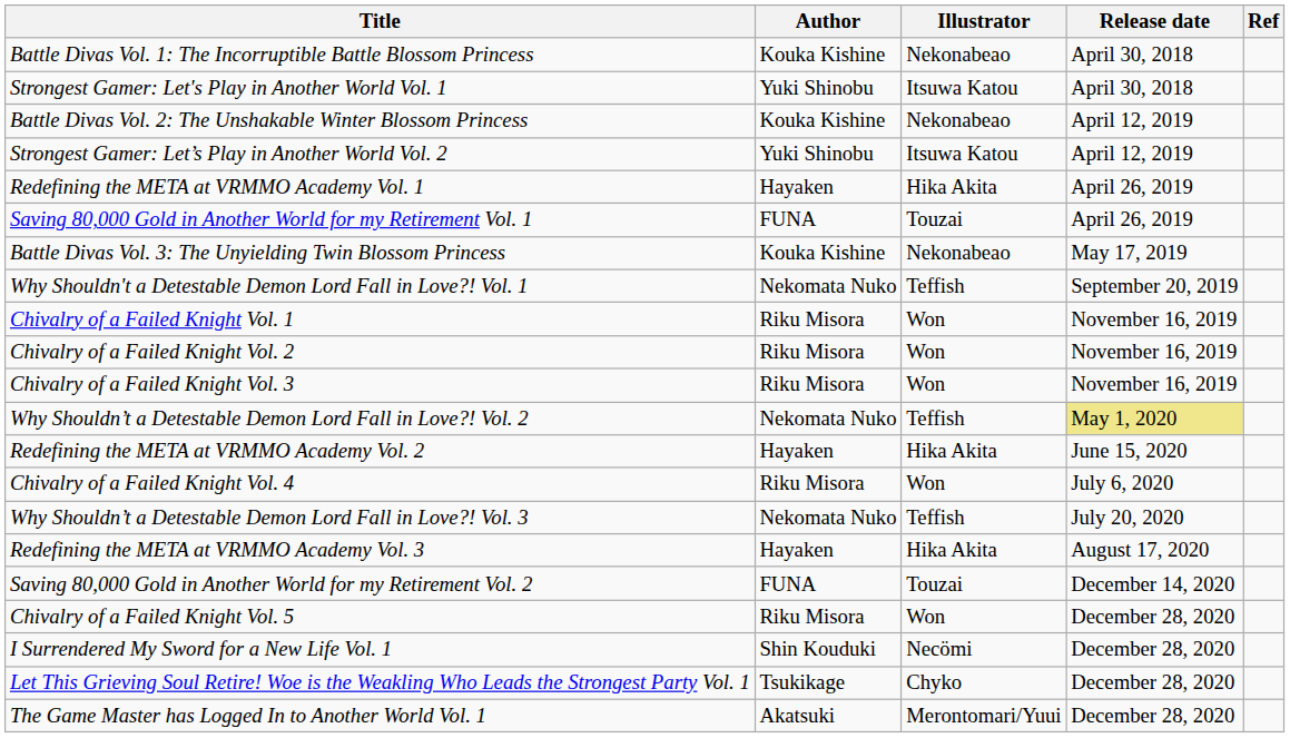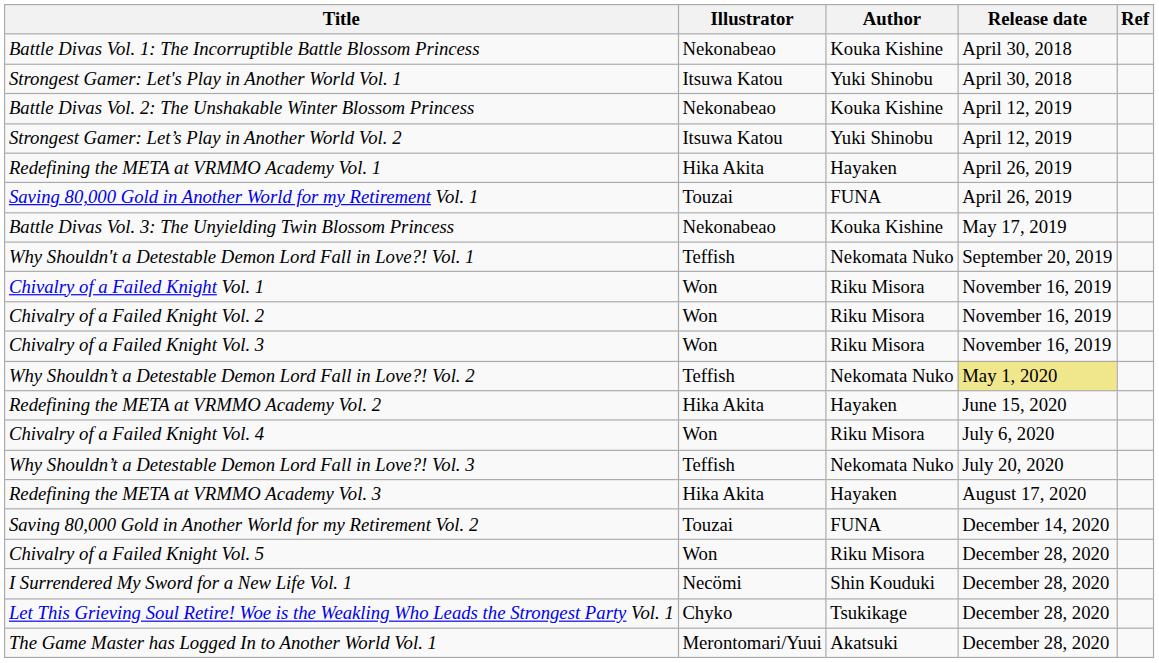 <table class="wikitable sortable">
 <tr>
 <th>Title</th>
+<th>Illustrator</th>
 <th>Author</th>
-<th>Illustrator</th>
 <th>Release date</th>
 <th class=unsortable>Ref</th>
 </tr>
 <tr>
 <td><em>Battle Divas Vol. 1: The Incorruptible Battle Blossom Princess</em></td>
+<td>Nekonabeao</td>
 <td>Kouka Kishine</td>
-<td>Nekonabeao</td>
 <td>April 30, 2018</td>
 <td></td>
 </tr>
 <tr>
 <td><em>Strongest Gamer: Let's Play in Another World Vol. 1</em></td>
+<td>Itsuwa Katou</td>
 <td>Yuki Shinobu</td>
-<td>Itsuwa Katou</td>
 <td>April 30, 2018</td>
 <td></td>
 </tr>
 <tr>
 <td><em>Battle Divas Vol. 2: The Unshakable Winter Blossom Princess</em></td>
+<td>Nekonabeao</td>
 <td>Kouka Kishine</td>
-<td>Nekonabeao</td>
 <td>April 12, 2019</td>
 <td></td>
 </tr>
 <tr>
 <td><em>Strongest Gamer: Let’s Play in Another World Vol. 2</em></td>
+<td>Itsuwa Katou</td>
 <td>Yuki Shinobu</td>
-<td>Itsuwa Katou</td>
 <td>April 12, 2019</td>
 <td></td>
 </tr>
 <tr>
 <td><em>Redefining the META at VRMMO Academy Vol. 1</em></td>
+<td>Hika Akita</td>
 <td>Hayaken</td>
-<td>Hika Akita</td>
 <td>April 26, 2019</td>
 <td></td>
 </tr>
 <tr>
 <td><em><a href='#'>Saving 80,000 Gold in Another World for my Retirement</a> Vol. 1</em></td>
+<td>Touzai</td>
 <td>FUNA</td>
-<td>Touzai</td>
 <td>April 26, 2019</td>
 <td></td>
 </tr>
 <tr>
 <td><em>Battle Divas Vol. 3: The Unyielding Twin Blossom Princess</em></td>
+<td>Nekonabeao</td>
 <td>Kouka Kishine</td>
-<td>Nekonabeao</td>
 <td>May 17, 2019</td>
 <td></td>
 </tr>
 <tr>
 <td><em>Why Shouldn't a Detestable Demon Lord Fall in Love?! Vol. 1</em></td>
+<td>Teffish</td>
 <td>Nekomata Nuko</td>
-<td>Teffish</td>
 <td>September 20, 2019</td>
 <td></td>
 </tr>
 <tr>
 <td><em><a href='#'>Chivalry of a Failed Knight</a> Vol. 1</em></td>
+<td>Won</td>
 <td>Riku Misora</td>
-<td>Won</td>
 <td>November 16, 2019</td>
 <td></td>
 </tr>
 <tr>
 <td><em>Chivalry of a Failed Knight Vol. 2</em></td>
+<td>Won</td>
 <td>Riku Misora</td>
-<td>Won</td>
 <td>November 16, 2019</td>
 <td></td>
 </tr>
 <tr>
 <td><em>Chivalry of a Failed Knight Vol. 3</em></td>
+<td>Won</td>
 <td>Riku Misora</td>
-<td>Won</td>
 <td>November 16, 2019</td>
 <td></td>
 </tr>
 <tr>
 <td><em>Why Shouldn’t a Detestable Demon Lord Fall in Love?! Vol. 2</em></td>
+<td>Teffish</td>
 <td>Nekomata Nuko</td>
-<td>Teffish</td>
 <td style="background: khaki;">May 1, 2020</td>
 <td></td>
 </tr>
 <tr>
 <td><em>Redefining the META at VRMMO Academy Vol. 2</em></td>
+<td>Hika Akita</td>
 <td>Hayaken</td>
-<td>Hika Akita</td>
 <td>June 15, 2020</td>
 <td></td>
 </tr>
 <tr>
 <td><em>Chivalry of a Failed Knight Vol. 4</em></td>
+<td>Won</td>
 <td>Riku Misora</td>
-<td>Won</td>
 <td>July 6, 2020</td>
 <td></td>
 </tr>
 <tr>
 <td><em>Why Shouldn’t a Detestable Demon Lord Fall in Love?! Vol. 3</em></td>
+<td>Teffish</td>
 <td>Nekomata Nuko</td>
-<td>Teffish</td>
 <td>July 20, 2020</td>
 <td></td>
 </tr>
 <tr>
 <td><em>Redefining the META at VRMMO Academy Vol. 3</em></td>
+<td>Hika Akita</td>
 <td>Hayaken</td>
-<td>Hika Akita</td>
 <td>August 17, 2020</td>
 <td></td>
 </tr>
 <tr>
 <td><em>Saving 80,000 Gold in Another World for my Retirement Vol. 2</em></td>
+<td>Touzai</td>
 <td>FUNA</td>
-<td>Touzai</td>
 <td>December 14, 2020</td>
 <td></td>
 </tr>
 <tr>
 <td><em>Chivalry of a Failed Knight Vol. 5</em></td>
+<td>Won</td>
 <td>Riku Misora</td>
-<td>Won</td>
 <td>December 28, 2020</td>
 <td></td>
 </tr>
 <tr>
 <td><em>I Surrendered My Sword for a New Life Vol. 1</em></td>
+<td>Necömi</td>
 <td>Shin Kouduki</td>
-<td>Necömi</td>
 <td>December 28, 2020</td>
 <td></td>
 </tr>
 <tr>
 <td><em><a href='#'>Let This Grieving Soul Retire! Woe is the Weakling Who Leads the Strongest Party</a> Vol. 1</em></td>
+<td>Chyko</td>
 <td>Tsukikage</td>
-<td>Chyko</td>
 <td>December 28, 2020</td>
 <td></td>
 </tr>
 <tr>
 <td><em>The Game Master has Logged In to Another World Vol. 1</em></td>
+<td>Merontomari/Yuui</td>
 <td>Akatsuki</td>
-<td>Merontomari/Yuui</td>
 <td>December 28, 2020</td>
 <td></td>
 </tr>
 </table>
